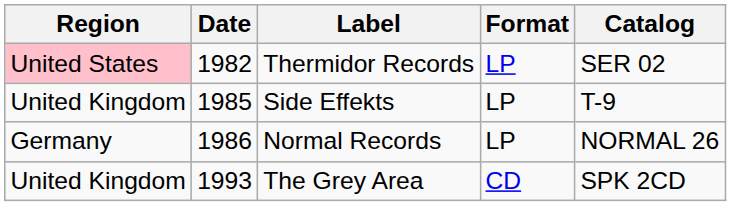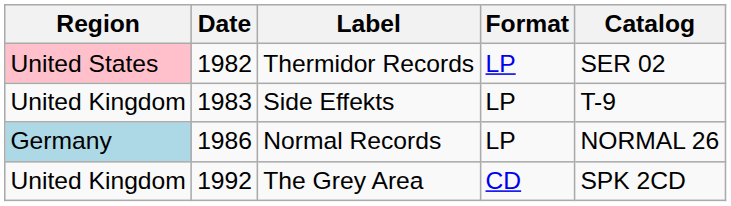 <table class="wikitable">
 <tr>
 <th>Region</th>
 <th>Date</th>
 <th>Label</th>
 <th>Format</th>
 <th>Catalog</th>
 </tr>
 <tr>
 <td style="background: pink;">United States</td>
 <td>1982</td>
 <td>Thermidor Records</td>
 <td><a href='#'>LP</a></td>
 <td>SER 02</td>
 </tr>
 <tr>
 <td>United Kingdom</td>
-<td>1985</td>
+<td>1983</td>
 <td>Side Effekts</td>
 <td>LP</td>
 <td>T-9</td>
 </tr>
 <tr>
-<td>Germany</td>
+<td style="background: lightblue;">Germany</td>
 <td>1986</td>
 <td>Normal Records</td>
 <td>LP</td>
 <td>NORMAL 26</td>
 </tr>
 <tr>
 <td>United Kingdom</td>
-<td>1993</td>
+<td>1992</td>
 <td>The Grey Area</td>
 <td><a href='#'>CD</a></td>
 <td>SPK 2CD</td>
 </tr>
 </table>
